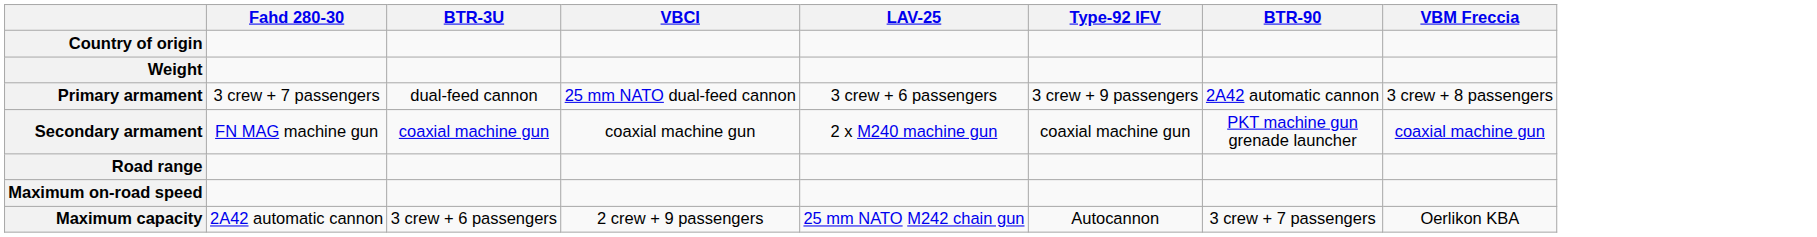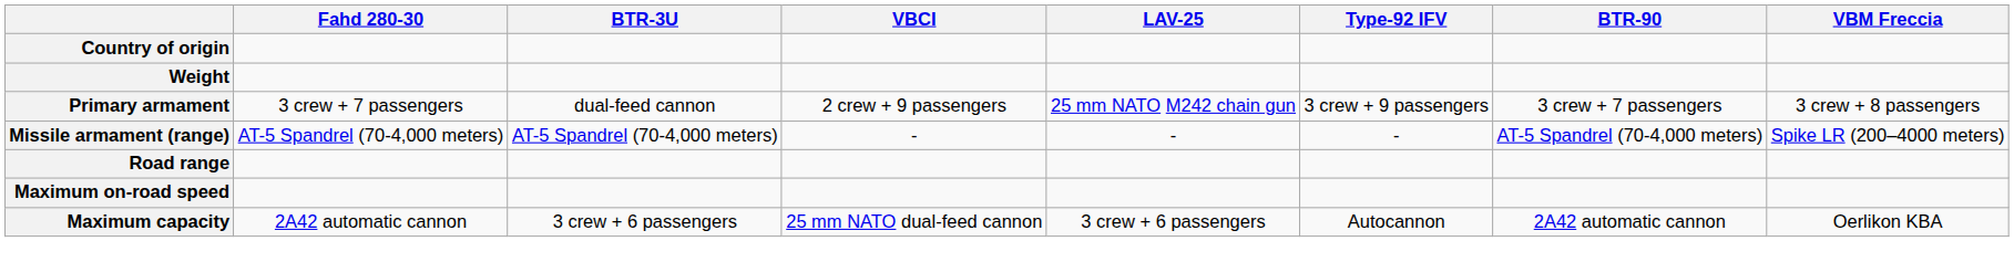 <table class="wikitable" style="border-collapse:collapse; text-align:center;" summary="Characteristics of modern wheeled IFVs">
 <tr style="vertical-align:bottom; border-bottom:1px solid #999; ">
 <th></th>
 <th style="text-align:center;"><a href='#'>Fahd 280-30</a></th>
 <th style="text-align:center;"><a href='#'>BTR-3U</a></th>
 <th style="text-align:center;"><a href='#'>VBCI</a></th>
 <th style="text-align:center;"><a href='#'>LAV-25</a></th>
 <th style="text-align:center;"><a href='#'>Type-92 IFV</a></th>
 <th style="text-align:center;"><a href='#'>BTR-90</a></th>
 <th style="text-align:center;"><a href='#'>VBM Freccia</a></th>
 </tr>
 <tr>
 <th style="text-align:right;">Country of origin</th>
 <td></td>
 <td></td>
 <td></td>
 <td></td>
 <td></td>
 <td></td>
 <td></td>
 </tr>
 <tr>
 <th style="text-align:right;">Weight</th>
 <td></td>
 <td></td>
 <td></td>
 <td></td>
 <td></td>
 <td></td>
 <td></td>
 </tr>
 <tr>
 <th style="text-align:right;">Primary armament</th>
 <td>3 crew + 7 passengers</td>
 <td> dual-feed cannon</td>
-<td><a href='#'>25 mm NATO</a> dual-feed cannon</td>
-<td>3 crew + 6 passengers</td>
+<td>2 crew + 9 passengers</td>
+<td><a href='#'>25 mm NATO</a> <a href='#'>M242 chain gun</a></td>
 <td>3 crew + 9 passengers</td>
-<td> <a href='#'>2A42</a> automatic cannon</td>
+<td>3 crew + 7 passengers</td>
 <td>3 crew + 8 passengers</td>
 </tr>
 <tr>
-<th style="text-align:right;">Secondary armament</th>
-<td> <a href='#'>FN MAG</a> machine gun</td>
-<td> <a href='#'>coaxial machine gun</a></td>
-<td> coaxial machine gun</td>
-<td>2 x  <a href='#'>M240 machine gun</a></td>
-<td> coaxial machine gun</td>
-<td> <a href='#'>PKT machine gun</a><br>grenade launcher</td>
-<td> <a href='#'>coaxial machine gun</a></td>
+<th style="text-align:right;">Missile armament (range)</th>
+<td><a href='#'>AT-5 Spandrel</a> (70-4,000 meters)</td>
+<td><a href='#'>AT-5 Spandrel</a> (70-4,000 meters)</td>
+<td>-</td>
+<td>-</td>
+<td>-</td>
+<td><a href='#'>AT-5 Spandrel</a> (70-4,000 meters)</td>
+<td><a href='#'>Spike LR</a> (200–4000 meters)</td>
 </tr>
 <tr>
 <th style="text-align:right;">Road range</th>
 <td></td>
 <td></td>
 <td></td>
 <td></td>
 <td></td>
 <td></td>
 <td></td>
 </tr>
 <tr>
 <th style="text-align:right;">Maximum on-road speed</th>
 <td></td>
 <td></td>
 <td></td>
 <td></td>
 <td></td>
 <td></td>
 <td></td>
 </tr>
 <tr>
 <th style="text-align:right;">Maximum capacity</th>
 <td> <a href='#'>2A42</a> automatic cannon</td>
 <td>3 crew + 6 passengers</td>
-<td>2 crew + 9 passengers</td>
-<td><a href='#'>25 mm NATO</a> <a href='#'>M242 chain gun</a></td>
+<td><a href='#'>25 mm NATO</a> dual-feed cannon</td>
+<td>3 crew + 6 passengers</td>
 <td> Autocannon</td>
-<td>3 crew + 7 passengers</td>
+<td> <a href='#'>2A42</a> automatic cannon</td>
 <td> Oerlikon KBA</td>
 </tr>
 </table>
